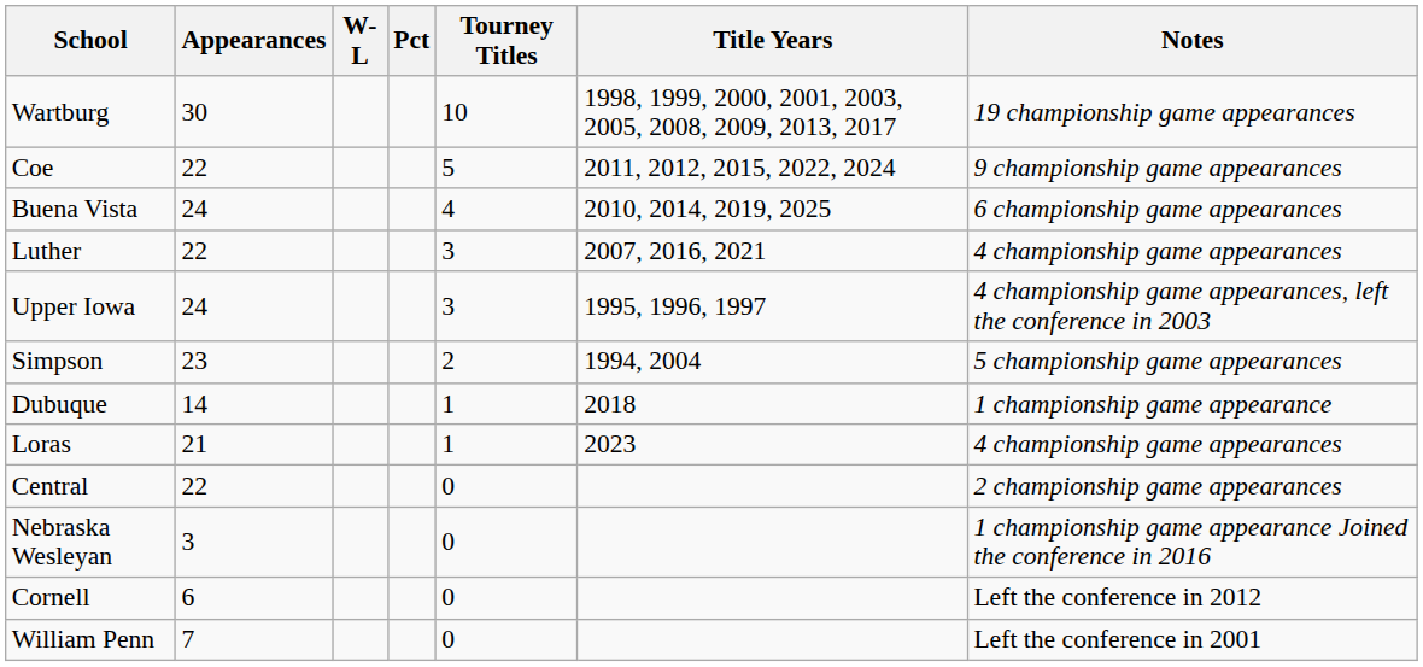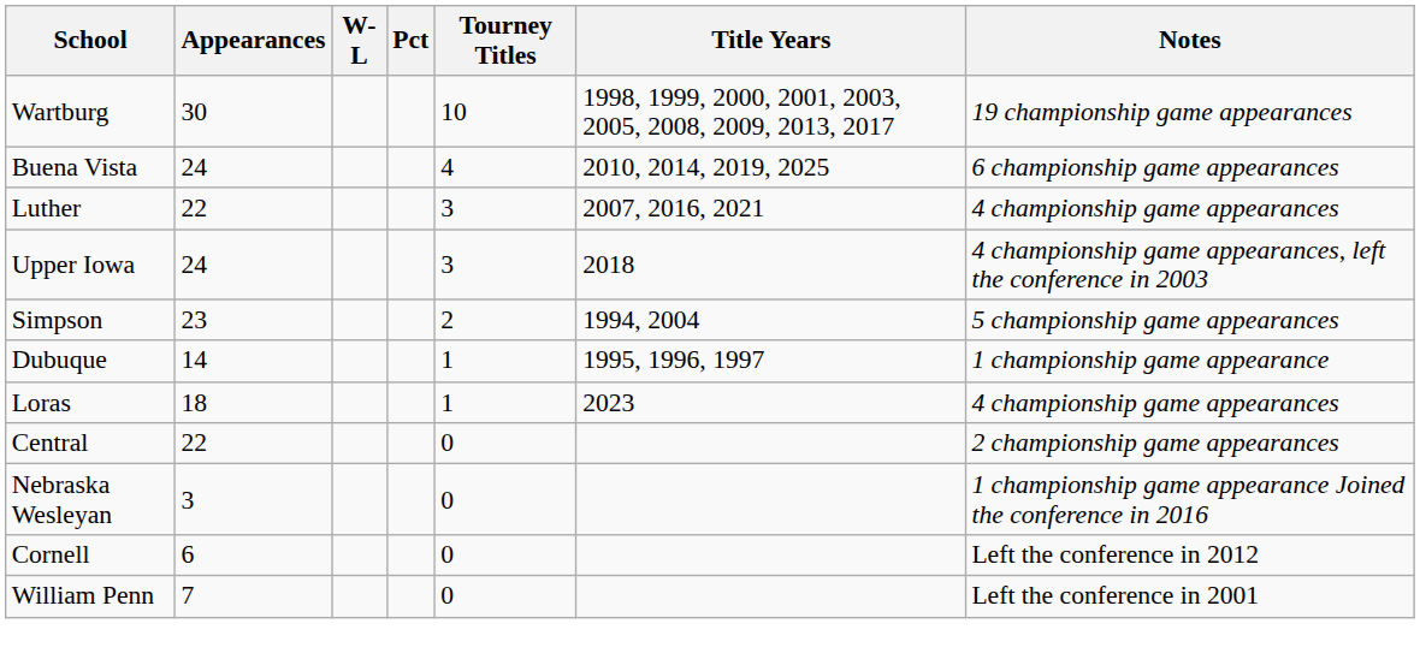 <table class="wikitable sortable">
 <tr>
 <th>School</th>
 <th>Appearances</th>
 <th>W-L</th>
 <th>Pct</th>
 <th>Tourney Titles</th>
 <th>Title Years</th>
 <th>Notes</th>
 </tr>
 <tr>
 <td>Wartburg</td>
 <td>30</td>
 <td></td>
 <td></td>
 <td>10</td>
 <td>1998, 1999, 2000, 2001, 2003, 2005, 2008, 2009, 2013, 2017</td>
 <td><em>19 championship game appearances</em></td>
-</tr>
-<tr>
-<td>Coe</td>
-<td>22</td>
-<td></td>
-<td></td>
-<td>5</td>
-<td>2011, 2012, 2015, 2022, 2024</td>
-<td><em>9 championship game appearances</em></td>
 </tr>
 <tr>
 <td>Buena Vista</td>
 <td>24</td>
 <td></td>
 <td></td>
 <td>4</td>
 <td>2010, 2014, 2019, 2025</td>
 <td><em>6 championship game appearances</em></td>
 </tr>
 <tr>
 <td>Luther</td>
 <td>22</td>
 <td></td>
 <td></td>
 <td>3</td>
 <td>2007, 2016, 2021</td>
 <td><em>4 championship game appearances</em></td>
 </tr>
 <tr>
 <td>Upper Iowa</td>
 <td>24</td>
 <td></td>
 <td></td>
 <td>3</td>
-<td>1995, 1996, 1997</td>
+<td>2018</td>
 <td><em>4 championship game appearances, left the conference in 2003</em></td>
 </tr>
 <tr>
 <td>Simpson</td>
 <td>23</td>
 <td></td>
 <td></td>
 <td>2</td>
 <td>1994, 2004</td>
 <td><em>5 championship game appearances</em></td>
 </tr>
 <tr>
 <td>Dubuque</td>
 <td>14</td>
 <td></td>
 <td></td>
 <td>1</td>
-<td>2018</td>
+<td>1995, 1996, 1997</td>
 <td><em>1 championship game appearance</em></td>
 </tr>
 <tr>
 <td>Loras</td>
-<td>21</td>
+<td>18</td>
 <td></td>
 <td></td>
 <td>1</td>
 <td>2023</td>
 <td><em>4 championship game appearances</em></td>
 </tr>
 <tr>
 <td>Central</td>
 <td>22</td>
 <td></td>
 <td></td>
 <td>0</td>
 <td></td>
 <td><em>2 championship game appearances</em></td>
 </tr>
 <tr>
 <td>Nebraska Wesleyan</td>
 <td>3</td>
 <td></td>
 <td></td>
 <td>0</td>
 <td></td>
 <td><em>1 championship game appearance</em> <em>Joined the conference in 2016</em></td>
 </tr>
 <tr>
 <td>Cornell</td>
 <td>6</td>
 <td></td>
 <td></td>
 <td>0</td>
 <td></td>
 <td>Left the conference in 2012</td>
 </tr>
 <tr>
 <td>William Penn</td>
 <td>7</td>
 <td></td>
 <td></td>
 <td>0</td>
 <td></td>
 <td>Left the conference in 2001</td>
 </tr>
 </table>
